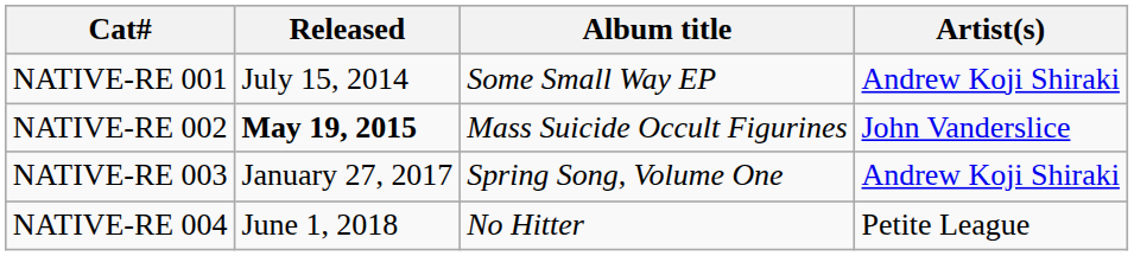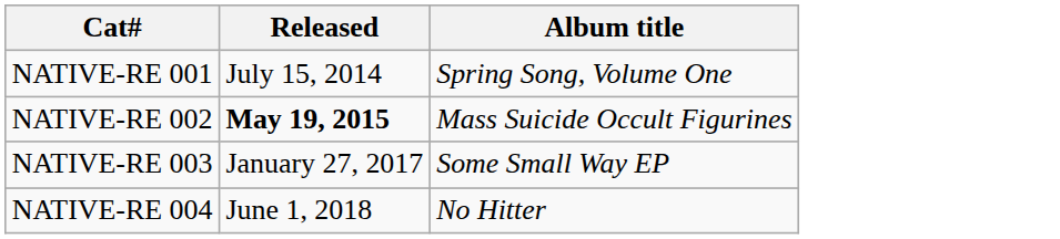 <table class="wikitable sortable">
 <tr>
 <th>Cat#</th>
 <th>Released</th>
 <th>Album title</th>
-<th>Artist(s)</th>
 </tr>
 <tr>
 <td>NATIVE-RE 001</td>
 <td>July 15, 2014</td>
-<td><em>Some Small Way EP</em></td>
-<td><a href='#'>Andrew Koji Shiraki</a></td>
+<td><em>Spring Song, Volume One</em></td>
 </tr>
 <tr>
 <td>NATIVE-RE 002</td>
 <td><strong>May 19, 2015</strong></td>
 <td><em>Mass Suicide Occult Figurines</em></td>
-<td><a href='#'>John Vanderslice</a></td>
 </tr>
 <tr>
 <td>NATIVE-RE 003</td>
 <td>January 27, 2017</td>
-<td><em>Spring Song, Volume One</em></td>
-<td><a href='#'>Andrew Koji Shiraki</a></td>
+<td><em>Some Small Way EP</em></td>
 </tr>
 <tr>
 <td>NATIVE-RE 004</td>
 <td>June 1, 2018</td>
 <td><em>No Hitter</em></td>
-<td>Petite League</td>
 </tr>
 </table>
